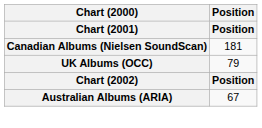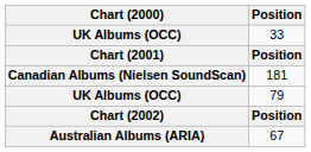 <table class="wikitable plainrowheaders" style="text-align:center">
 <tr>
 <th scope="col">Chart (2000)</th>
 <th scope="col">Position</th>
+</tr>
+<tr>
+<th scope="row">UK Albums (OCC)</th>
+<td>33</td>
 </tr>
 <tr>
 <th scope="col">Chart (2001)</th>
 <th scope="col">Position</th>
 </tr>
 <tr>
 <th scope="row">Canadian Albums (Nielsen SoundScan)</th>
 <td>181</td>
 </tr>
 <tr>
 <th scope="row">UK Albums (OCC)</th>
 <td>79</td>
 </tr>
 <tr>
 <th scope="col">Chart (2002)</th>
 <th scope="col">Position</th>
 </tr>
 <tr>
 <th scope="row">Australian Albums (ARIA)</th>
 <td>67</td>
 </tr>
 </table>
